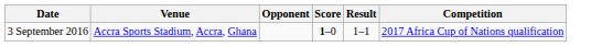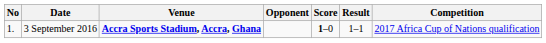 <table class="wikitable" style="font-size:85%;">
 <tr>
+<th>No</th>
 <th>Date</th>
 <th>Venue</th>
 <th>Opponent</th>
 <th>Score</th>
 <th>Result</th>
 <th>Competition</th>
 </tr>
 <tr>
+<td>1.</td>
 <td>3 September 2016</td>
-<td><a href='#'>Accra Sports Stadium</a>, <a href='#'>Accra</a>, <a href='#'>Ghana</a></td>
+<td><strong><a href='#'>Accra Sports Stadium</a>, <a href='#'>Accra</a>, <a href='#'>Ghana</a></strong></td>
 <td></td>
 <td align=center><strong>1</strong>–0</td>
 <td align=center>1–1</td>
 <td><a href='#'>2017 Africa Cup of Nations qualification</a></td>
 </tr>
 </table>
